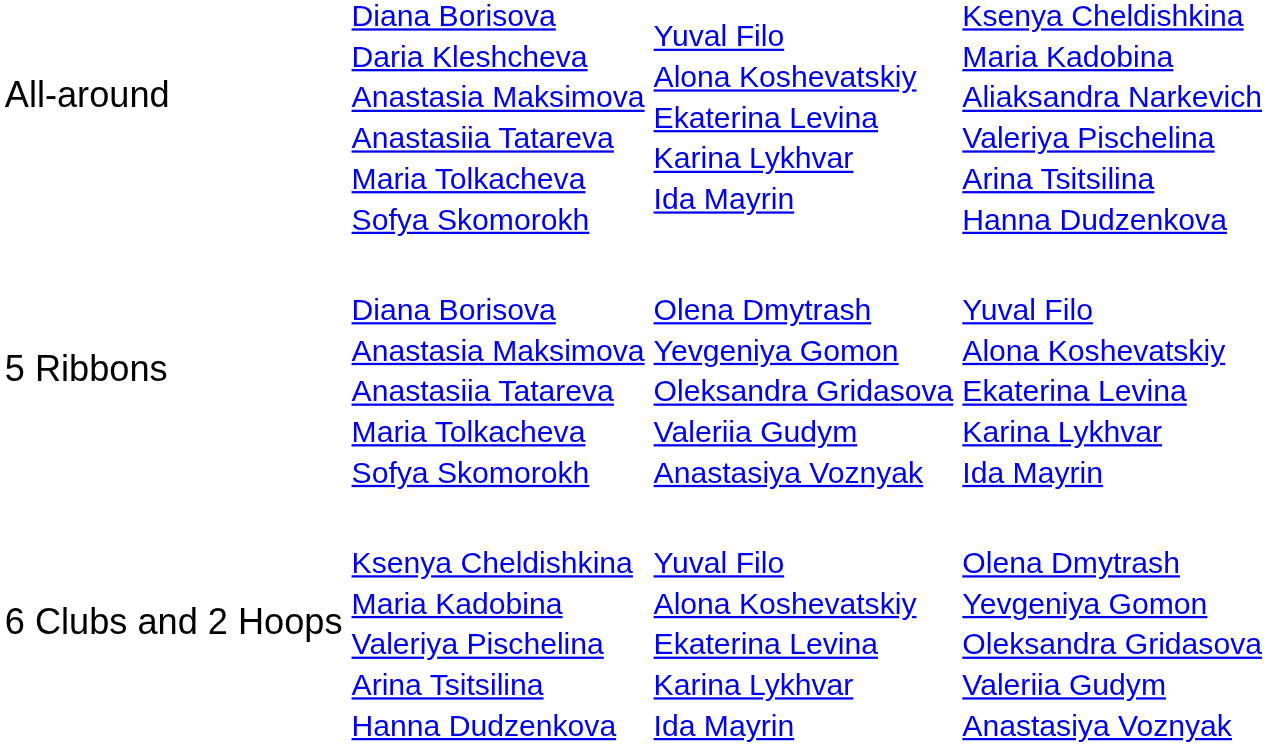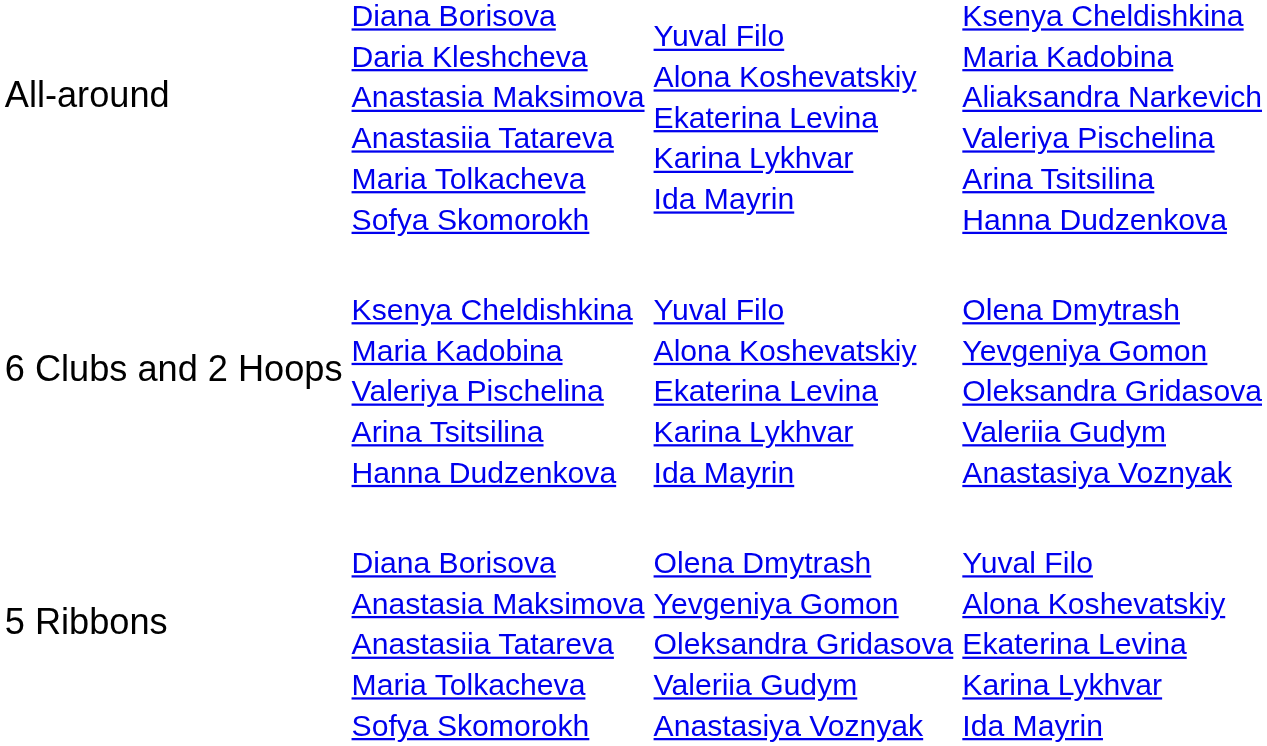 <table>
 <tr>
 <td>All-around<br></td>
 <td><br><small><a href='#'>Diana Borisova</a><br><a href='#'>Daria Kleshcheva</a><br><a href='#'>Anastasia Maksimova</a><br><a href='#'>Anastasiia Tatareva</a><br><a href='#'>Maria Tolkacheva</a><br><a href='#'>Sofya Skomorokh</a></small></td>
 <td><br><small><a href='#'>Yuval Filo</a><br><a href='#'>Alona Koshevatskiy</a><br><a href='#'>Ekaterina Levina</a><br><a href='#'>Karina Lykhvar</a><br><a href='#'>Ida Mayrin</a></small></td>
 <td><br><small><a href='#'>Ksenya Cheldishkina</a><br><a href='#'>Maria Kadobina</a><br><a href='#'>Aliaksandra Narkevich</a><br><a href='#'>Valeriya Pischelina</a><br><a href='#'>Arina Tsitsilina</a><br><a href='#'>Hanna Dudzenkova</a></small></td>
 </tr>
 <tr>
+<td>6 Clubs and 2 Hoops<br></td>
+<td><br><small><a href='#'>Ksenya Cheldishkina</a><br><a href='#'>Maria Kadobina</a><br><a href='#'>Valeriya Pischelina</a><br><a href='#'>Arina Tsitsilina</a><br><a href='#'>Hanna Dudzenkova</a></small></td>
+<td><br><small><a href='#'>Yuval Filo</a><br><a href='#'>Alona Koshevatskiy</a><br><a href='#'>Ekaterina Levina</a><br><a href='#'>Karina Lykhvar</a><br><a href='#'>Ida Mayrin</a></small></td>
+<td><br><small><a href='#'>Olena Dmytrash</a><br><a href='#'>Yevgeniya Gomon</a><br><a href='#'>Oleksandra Gridasova</a><br><a href='#'>Valeriia Gudym</a><br><a href='#'>Anastasiya Voznyak</a></small></td>
+</tr>
+<tr>
 <td>5 Ribbons<br></td>
 <td><br><small><a href='#'>Diana Borisova</a><br><a href='#'>Anastasia Maksimova</a><br><a href='#'>Anastasiia Tatareva</a><br><a href='#'>Maria Tolkacheva</a><br><a href='#'>Sofya Skomorokh</a></small></td>
 <td><br><small><a href='#'>Olena Dmytrash</a><br><a href='#'>Yevgeniya Gomon</a><br><a href='#'>Oleksandra Gridasova</a><br><a href='#'>Valeriia Gudym</a><br><a href='#'>Anastasiya Voznyak</a></small></td>
 <td><br><small><a href='#'>Yuval Filo</a><br><a href='#'>Alona Koshevatskiy</a><br><a href='#'>Ekaterina Levina</a><br><a href='#'>Karina Lykhvar</a><br><a href='#'>Ida Mayrin</a></small></td>
 </tr>
-<tr>
-<td>6 Clubs and 2 Hoops<br></td>
-<td><br><small><a href='#'>Ksenya Cheldishkina</a><br><a href='#'>Maria Kadobina</a><br><a href='#'>Valeriya Pischelina</a><br><a href='#'>Arina Tsitsilina</a><br><a href='#'>Hanna Dudzenkova</a></small></td>
-<td><br><small><a href='#'>Yuval Filo</a><br><a href='#'>Alona Koshevatskiy</a><br><a href='#'>Ekaterina Levina</a><br><a href='#'>Karina Lykhvar</a><br><a href='#'>Ida Mayrin</a></small></td>
-<td><br><small><a href='#'>Olena Dmytrash</a><br><a href='#'>Yevgeniya Gomon</a><br><a href='#'>Oleksandra Gridasova</a><br><a href='#'>Valeriia Gudym</a><br><a href='#'>Anastasiya Voznyak</a></small></td>
-</tr>
 </table>
